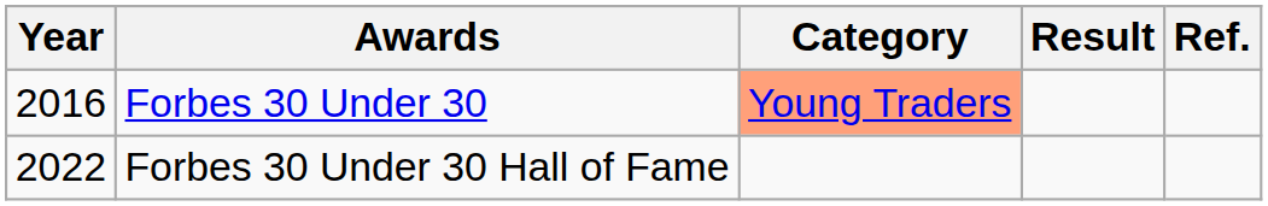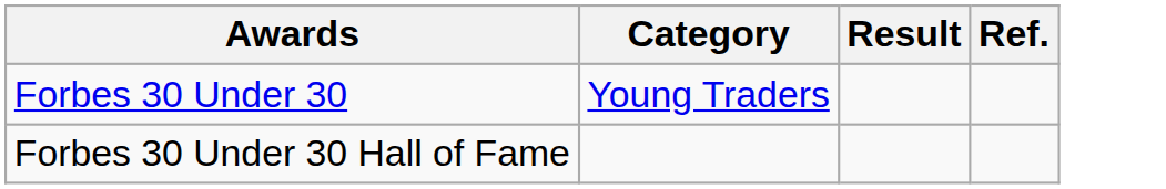 <table class="wikitable">
 <tr>
-<th>Year</th>
 <th>Awards</th>
 <th>Category</th>
 <th>Result</th>
 <th>Ref.</th>
 </tr>
 <tr>
-<td>2016</td>
 <td><a href='#'>Forbes 30 Under 30</a></td>
-<td style="background: lightsalmon;"><a href='#'>Young Traders</a></td>
+<td><a href='#'>Young Traders</a></td>
 <td></td>
 <td></td>
 </tr>
 <tr>
-<td>2022</td>
 <td>Forbes 30 Under 30 Hall of Fame</td>
 <td></td>
 <td></td>
 <td></td>
 </tr>
 </table>
